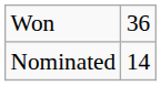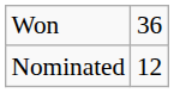 <table class="wikitable">
 <tr>
 <td>Won</td>
 <td>36</td>
 </tr>
 <tr>
 <td>Nominated</td>
-<td>14</td>
+<td>12</td>
 </tr>
 </table>
